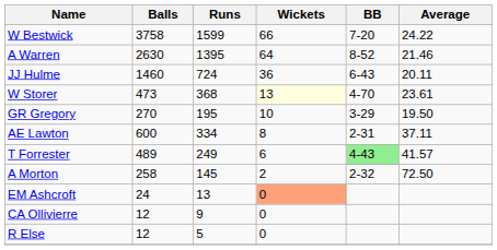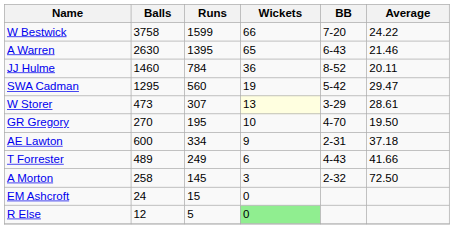 <table class="wikitable sortable" width="70%">
 <tr bgcolor="#efefef">
 <th>Name</th>
 <th>Balls</th>
 <th>Runs</th>
 <th>Wickets</th>
 <th>BB</th>
 <th>Average</th>
 </tr>
 <tr>
 <td><a href='#'>W Bestwick</a></td>
 <td>3758</td>
 <td>1599</td>
 <td>66</td>
 <td>7-20</td>
 <td>24.22</td>
 </tr>
 <tr>
 <td><a href='#'>A Warren</a></td>
 <td>2630</td>
 <td>1395</td>
-<td>64</td>
-<td>8-52</td>
+<td>65</td>
+<td>6-43</td>
 <td>21.46</td>
 </tr>
 <tr>
 <td><a href='#'>JJ Hulme</a></td>
 <td>1460</td>
-<td>724</td>
+<td>784</td>
 <td>36</td>
-<td>6-43</td>
+<td>8-52</td>
 <td>20.11</td>
+</tr>
+<tr>
+<td><a href='#'>SWA Cadman</a></td>
+<td>1295</td>
+<td>560</td>
+<td>19</td>
+<td>5-42</td>
+<td>29.47</td>
 </tr>
 <tr>
 <td><a href='#'>W Storer</a></td>
 <td>473</td>
-<td>368</td>
+<td>307</td>
 <td style="background: lightyellow;">13</td>
-<td>4-70</td>
-<td>23.61</td>
+<td>3-29</td>
+<td>28.61</td>
 </tr>
 <tr>
 <td><a href='#'>GR Gregory</a></td>
 <td>270</td>
 <td>195</td>
 <td>10</td>
-<td>3-29</td>
+<td>4-70</td>
 <td>19.50</td>
 </tr>
 <tr>
 <td><a href='#'>AE Lawton</a></td>
 <td>600</td>
 <td>334</td>
-<td>8</td>
+<td>9</td>
 <td>2-31</td>
-<td>37.11</td>
+<td>37.18</td>
 </tr>
 <tr>
 <td><a href='#'>T Forrester</a></td>
 <td>489</td>
 <td>249</td>
 <td>6</td>
-<td style="background: lightgreen;">4-43</td>
-<td>41.57</td>
+<td>4-43</td>
+<td>41.66</td>
 </tr>
 <tr>
 <td><a href='#'>A Morton</a></td>
 <td>258</td>
 <td>145</td>
-<td>2</td>
+<td>3</td>
 <td>2-32</td>
 <td>72.50</td>
 </tr>
 <tr>
 <td><a href='#'>EM Ashcroft</a></td>
 <td>24</td>
-<td>13</td>
-<td style="background: lightsalmon;">0</td>
-<td></td>
-<td></td>
-</tr>
-<tr>
-<td><a href='#'>CA Ollivierre</a></td>
-<td>12</td>
-<td>9</td>
+<td>15</td>
 <td>0</td>
 <td></td>
 <td></td>
 </tr>
 <tr>
 <td><a href='#'>R Else</a></td>
 <td>12</td>
 <td>5</td>
-<td>0</td>
+<td style="background: lightgreen;">0</td>
 <td></td>
 <td></td>
 </tr>
 <tr>
 </tr>
 </table>
